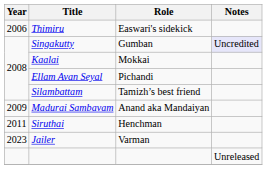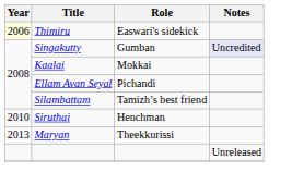 <table class="wikitable sortable">
 <tr>
 <th>Year</th>
 <th>Title</th>
 <th>Role</th>
 <th>Notes</th>
 </tr>
 <tr>
-<td>2006</td>
+<td style="background: lightyellow;">2006</td>
 <td><em><a href='#'>Thimiru</a></em></td>
 <td>Easwari's sidekick</td>
 <td></td>
 </tr>
 <tr>
 <td rowspan=4>2008</td>
 <td><em><a href='#'>Singakutty</a></em></td>
 <td>Gumban</td>
 <td style="background: lavender;">Uncredited</td>
 </tr>
 <tr>
 <td><em><a href='#'>Kaalai</a></em></td>
 <td>Mokkai</td>
 <td></td>
 </tr>
 <tr>
 <td><em><a href='#'>Ellam Avan Seyal</a></em></td>
 <td>Pichandi</td>
 <td></td>
 </tr>
 <tr>
 <td><a href='#'><em>Silambattam</em></a></td>
 <td>Tamizh’s best friend</td>
 <td></td>
 </tr>
 <tr>
-<td>2009</td>
-<td><em><a href='#'>Madurai Sambavam</a></em></td>
-<td>Anand aka Mandaiyan</td>
-<td></td>
-</tr>
-<tr>
-<td>2011</td>
+<td>2010</td>
 <td><em><a href='#'>Siruthai</a></em></td>
 <td>Henchman</td>
 <td></td>
 </tr>
 <tr>
-<td>2023</td>
-<td><em><a href='#'>Jailer</a></em></td>
-<td>Varman</td>
+<td>2013</td>
+<td><a href='#'><em>Maryan</em></a></td>
+<td>Theekkurissi</td>
 <td></td>
 </tr>
 <tr>
 <td></td>
 <td></td>
 <td></td>
 <td>Unreleased</td>
 </tr>
 <tr>
 </tr>
 </table>
